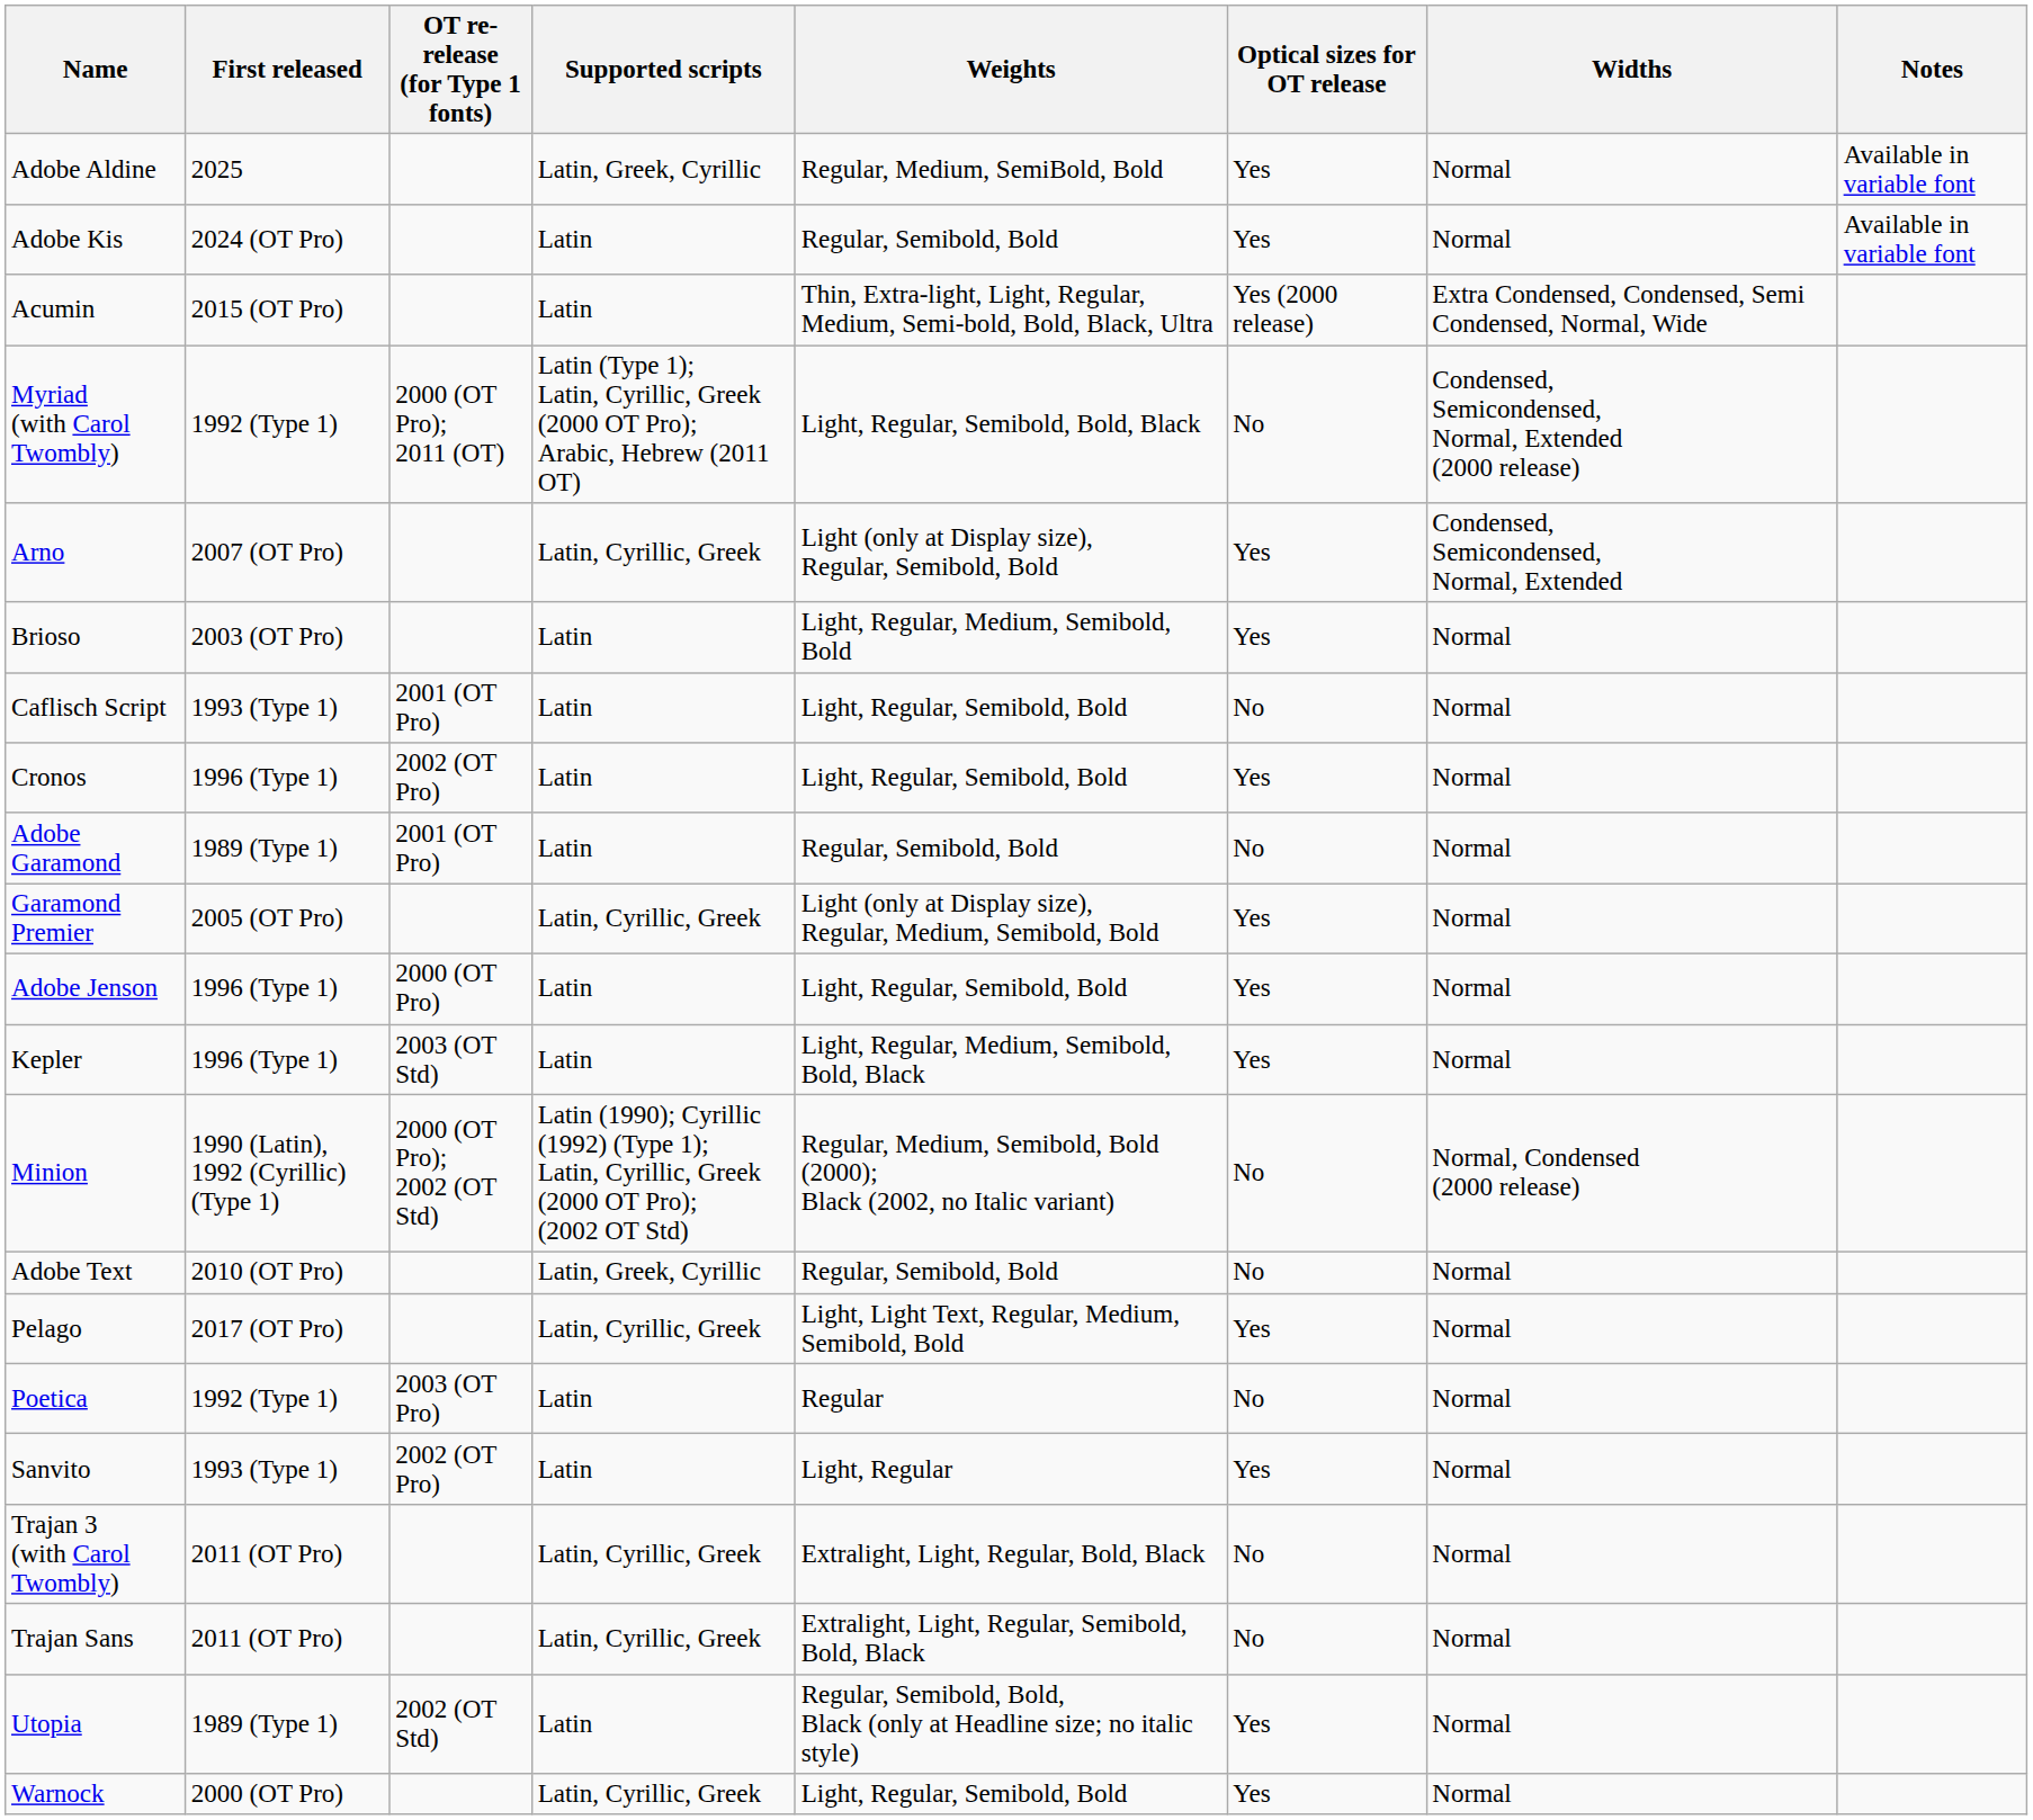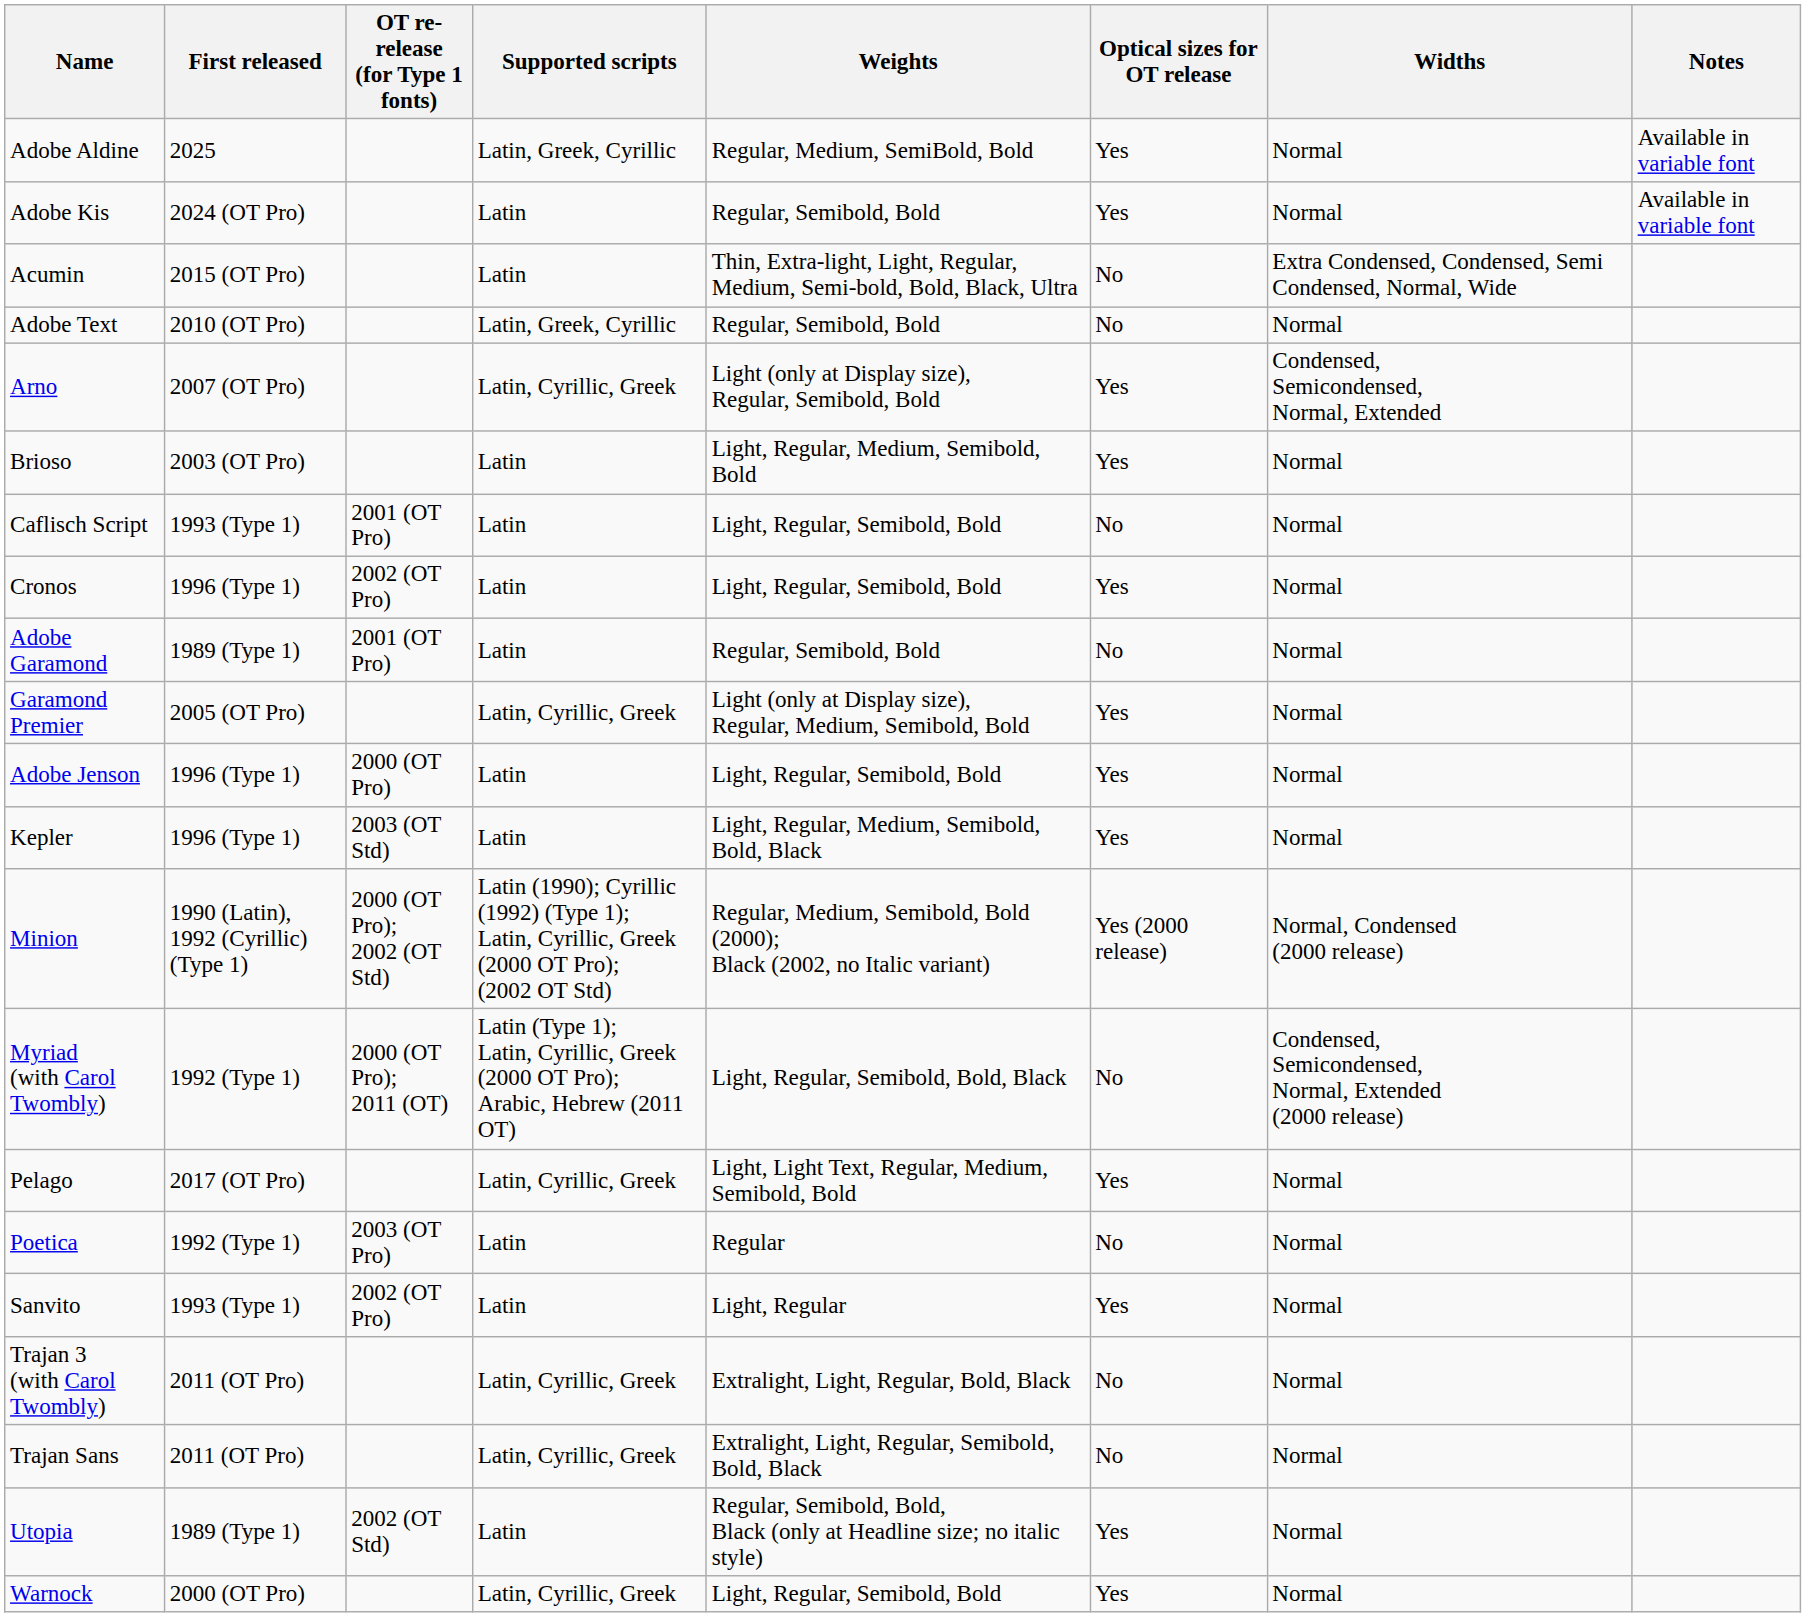 <table class="wikitable sortable" border="1">
 <tr>
 <th scope="col">Name</th>
 <th scope="col">First released</th>
 <th scope="col">OT re-release<br> (for Type 1 fonts)</th>
 <th scope="col" align="center" class="unsortable">Supported scripts</th>
 <th scope="col" class="unsortable">Weights</th>
 <th scope="col" class="unsortable">Optical sizes for OT release</th>
 <th scope="col" class="unsortable">Widths</th>
 <th scope="col" class="unsortable">Notes</th>
 </tr>
 <tr>
 <td>Adobe Aldine</td>
 <td>2025</td>
 <td></td>
 <td>Latin, Greek, Cyrillic</td>
 <td>Regular, Medium, SemiBold, Bold</td>
 <td>Yes</td>
 <td>Normal</td>
 <td>Available in <a href='#'>variable font</a></td>
 </tr>
 <tr>
 <td>Adobe Kis</td>
 <td>2024 (OT Pro)</td>
 <td></td>
 <td>Latin</td>
 <td>Regular, Semibold, Bold</td>
 <td>Yes</td>
 <td>Normal</td>
 <td>Available in <a href='#'>variable font</a></td>
 </tr>
 <tr>
 <td>Acumin</td>
 <td>2015 (OT Pro)</td>
 <td></td>
 <td>Latin</td>
 <td>Thin, Extra-light, Light, Regular, Medium, Semi-bold, Bold, Black, Ultra</td>
-<td>Yes (2000 release)</td>
+<td>No</td>
 <td>Extra Condensed, Condensed, Semi Condensed, Normal, Wide</td>
 <td></td>
 </tr>
 <tr>
-<td><a href='#'>Myriad</a> <br>(with <a href='#'>Carol Twombly</a>)</td>
-<td>1992 (Type 1)</td>
-<td>2000 (OT Pro); <br>2011 (OT)</td>
-<td>Latin (Type 1); <br>Latin, Cyrillic, Greek (2000 OT Pro); <br>Arabic, Hebrew (2011 OT)</td>
-<td>Light, Regular, Semibold, Bold, Black</td>
+<td>Adobe Text</td>
+<td>2010 (OT Pro)</td>
+<td></td>
+<td>Latin, Greek, Cyrillic</td>
+<td>Regular, Semibold, Bold</td>
 <td>No</td>
-<td>Condensed, <br>Semicondensed, <br>Normal, Extended <br>(2000 release)</td>
+<td>Normal</td>
 <td></td>
 </tr>
 <tr>
 <td><a href='#'>Arno</a></td>
 <td>2007 (OT Pro)</td>
 <td></td>
 <td>Latin, Cyrillic, Greek</td>
 <td>Light (only at Display size), <br>Regular, Semibold, Bold</td>
 <td>Yes</td>
 <td>Condensed, <br>Semicondensed, <br>Normal, Extended</td>
 <td></td>
 </tr>
 <tr>
 <td>Brioso</td>
 <td>2003 (OT Pro)</td>
 <td></td>
 <td>Latin</td>
 <td>Light, Regular, Medium, Semibold, Bold</td>
 <td>Yes</td>
 <td>Normal</td>
 <td></td>
 </tr>
 <tr>
 <td>Caflisch Script</td>
 <td>1993 (Type 1)</td>
 <td>2001 (OT Pro)</td>
 <td>Latin</td>
 <td>Light, Regular, Semibold, Bold</td>
 <td>No</td>
 <td>Normal</td>
 <td></td>
 </tr>
 <tr>
 <td>Cronos</td>
 <td>1996 (Type 1)</td>
 <td>2002 (OT Pro)</td>
 <td>Latin</td>
 <td>Light, Regular, Semibold, Bold</td>
 <td>Yes</td>
 <td>Normal</td>
 <td></td>
 </tr>
 <tr>
 <td><a href='#'>Adobe Garamond</a></td>
 <td>1989 (Type 1)</td>
 <td>2001 (OT Pro)</td>
 <td>Latin</td>
 <td>Regular, Semibold, Bold</td>
 <td>No</td>
 <td>Normal</td>
 <td></td>
 </tr>
 <tr>
 <td><a href='#'>Garamond Premier</a></td>
 <td>2005 (OT Pro)</td>
 <td></td>
 <td>Latin, Cyrillic, Greek</td>
 <td>Light (only at Display size), <br>Regular, Medium, Semibold, Bold</td>
 <td>Yes</td>
 <td>Normal</td>
 <td></td>
 </tr>
 <tr>
 <td><a href='#'>Adobe Jenson</a></td>
 <td>1996 (Type 1)</td>
 <td>2000 (OT Pro)</td>
 <td>Latin</td>
 <td>Light, Regular, Semibold, Bold</td>
 <td>Yes</td>
 <td>Normal</td>
 <td></td>
 </tr>
 <tr>
 <td>Kepler</td>
 <td>1996 (Type 1)</td>
 <td>2003 (OT Std)</td>
 <td>Latin</td>
 <td>Light, Regular, Medium, Semibold, Bold, Black</td>
 <td>Yes</td>
 <td>Normal</td>
 <td></td>
 </tr>
 <tr>
 <td><a href='#'>Minion</a></td>
 <td>1990 (Latin), 1992 (Cyrillic) <br>(Type 1)</td>
 <td>2000 (OT Pro); <br>2002 (OT Std)</td>
 <td>Latin (1990); Cyrillic (1992) (Type 1); <br>Latin, Cyrillic, Greek (2000 OT Pro); <br> (2002 OT Std)</td>
 <td>Regular, Medium, Semibold, Bold (2000); <br>Black (2002, no Italic variant)</td>
-<td>No</td>
+<td>Yes (2000 release)</td>
 <td>Normal, Condensed <br>(2000 release)</td>
 <td></td>
 </tr>
 <tr>
-<td>Adobe Text</td>
-<td>2010 (OT Pro)</td>
-<td></td>
-<td>Latin, Greek, Cyrillic</td>
-<td>Regular, Semibold, Bold</td>
+<td><a href='#'>Myriad</a> <br>(with <a href='#'>Carol Twombly</a>)</td>
+<td>1992 (Type 1)</td>
+<td>2000 (OT Pro); <br>2011 (OT)</td>
+<td>Latin (Type 1); <br>Latin, Cyrillic, Greek (2000 OT Pro); <br>Arabic, Hebrew (2011 OT)</td>
+<td>Light, Regular, Semibold, Bold, Black</td>
 <td>No</td>
-<td>Normal</td>
+<td>Condensed, <br>Semicondensed, <br>Normal, Extended <br>(2000 release)</td>
 <td></td>
 </tr>
 <tr>
 <td>Pelago</td>
 <td>2017 (OT Pro)</td>
 <td></td>
 <td>Latin, Cyrillic, Greek</td>
 <td>Light, Light Text, Regular, Medium, Semibold, Bold</td>
 <td>Yes</td>
 <td>Normal</td>
 <td></td>
 </tr>
 <tr>
 <td><a href='#'>Poetica</a></td>
 <td>1992 (Type 1)</td>
 <td>2003 (OT Pro)</td>
 <td>Latin</td>
 <td>Regular</td>
 <td>No</td>
 <td>Normal</td>
 <td></td>
 </tr>
 <tr>
 <td>Sanvito</td>
 <td>1993 (Type 1)</td>
 <td>2002 (OT Pro)</td>
 <td>Latin</td>
 <td>Light, Regular</td>
 <td>Yes</td>
 <td>Normal</td>
 <td></td>
 </tr>
 <tr>
 <td>Trajan 3 <br>(with <a href='#'>Carol Twombly</a>)</td>
 <td>2011 (OT Pro)</td>
 <td></td>
 <td>Latin, Cyrillic, Greek</td>
 <td>Extralight, Light, Regular, Bold, Black</td>
 <td>No</td>
 <td>Normal</td>
 <td></td>
 </tr>
 <tr>
 <td>Trajan Sans</td>
 <td>2011 (OT Pro)</td>
 <td></td>
 <td>Latin, Cyrillic, Greek</td>
 <td>Extralight, Light, Regular, Semibold, Bold, Black</td>
 <td>No</td>
 <td>Normal</td>
 <td></td>
 </tr>
 <tr>
 <td><a href='#'>Utopia</a></td>
 <td>1989 (Type 1)</td>
 <td>2002 (OT Std)</td>
 <td>Latin</td>
 <td>Regular, Semibold, Bold, <br>Black (only at Headline size; no italic style)</td>
 <td>Yes</td>
 <td>Normal</td>
 <td></td>
 </tr>
 <tr>
 <td><a href='#'>Warnock</a></td>
 <td>2000 (OT Pro)</td>
 <td></td>
 <td>Latin, Cyrillic, Greek</td>
 <td>Light, Regular, Semibold, Bold</td>
 <td>Yes</td>
 <td>Normal</td>
 <td></td>
 </tr>
 </table>
